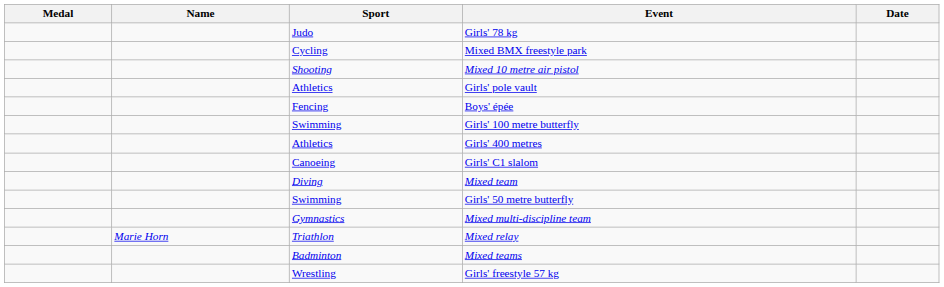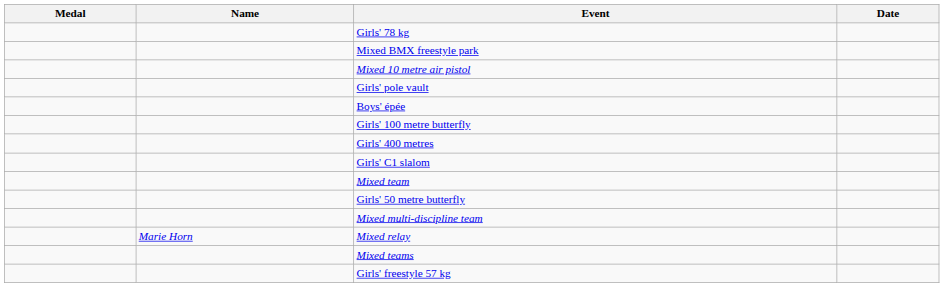 <table class="wikitable sortable" style="font-size: 95%;" width=100%>
 <tr>
 <th>Medal</th>
 <th>Name</th>
-<th>Sport</th>
 <th>Event</th>
 <th>Date</th>
 </tr>
 <tr>
 <td></td>
 <td></td>
-<td><a href='#'>Judo</a></td>
 <td><a href='#'>Girls' 78 kg</a></td>
 <td></td>
 </tr>
 <tr>
 <td></td>
 <td><br></td>
-<td><a href='#'>Cycling</a></td>
 <td><a href='#'>Mixed BMX freestyle park</a></td>
 <td></td>
 </tr>
 <tr>
 <td><em></em></td>
 <td><em></em></td>
-<td><em><a href='#'>Shooting</a></em></td>
 <td><em><a href='#'>Mixed 10 metre air pistol</a></em></td>
 <td><em></em></td>
 </tr>
 <tr>
 <td></td>
 <td></td>
-<td><a href='#'>Athletics</a></td>
 <td><a href='#'>Girls' pole vault</a></td>
 <td></td>
 </tr>
 <tr>
 <td></td>
 <td></td>
-<td><a href='#'>Fencing</a></td>
 <td><a href='#'>Boys' épée</a></td>
 <td></td>
 </tr>
 <tr>
 <td></td>
 <td></td>
-<td><a href='#'>Swimming</a></td>
 <td><a href='#'>Girls' 100 metre butterfly</a></td>
 <td></td>
 </tr>
 <tr>
 <td></td>
 <td></td>
-<td><a href='#'>Athletics</a></td>
 <td><a href='#'>Girls' 400 metres</a></td>
 <td></td>
 </tr>
 <tr>
 <td></td>
 <td></td>
-<td><a href='#'>Canoeing</a></td>
 <td><a href='#'>Girls' C1 slalom</a></td>
 <td></td>
 </tr>
 <tr>
 <td><em></em></td>
 <td><em></em></td>
-<td><em><a href='#'>Diving</a></em></td>
 <td><em><a href='#'>Mixed team</a></em></td>
 <td><em></em></td>
 </tr>
 <tr>
 <td></td>
 <td></td>
-<td><a href='#'>Swimming</a></td>
 <td><a href='#'>Girls' 50 metre butterfly</a></td>
 <td></td>
 </tr>
 <tr>
 <td><em></em></td>
 <td><em></em></td>
-<td><em><a href='#'>Gymnastics</a></em></td>
 <td><em><a href='#'>Mixed multi-discipline team</a></em></td>
 <td><em></em></td>
 </tr>
 <tr>
 <td><em></em></td>
 <td><em><a href='#'>Marie Horn</a></em><br><em></em></td>
-<td><em><a href='#'>Triathlon</a></em></td>
 <td><em><a href='#'>Mixed relay</a></em></td>
 <td><em></em></td>
 </tr>
 <tr>
 <td><em></em></td>
 <td><em></em></td>
-<td><em><a href='#'>Badminton</a></em></td>
 <td><em><a href='#'>Mixed teams</a></em></td>
 <td><em></em></td>
 </tr>
 <tr>
 <td></td>
 <td></td>
-<td><a href='#'>Wrestling</a></td>
 <td><a href='#'>Girls' freestyle 57 kg</a></td>
 <td></td>
 </tr>
 </table>
